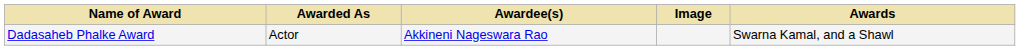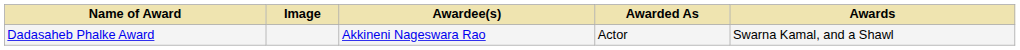 <table class="wikitable" style="width:100%;">
 <tr>
 <th style="background-color:#EFE4B0;">Name of Award</th>
+<th style="background-color:#EFE4B0;">Image</th>
+<th style="background-color:#EFE4B0;">Awardee(s)</th>
 <th style="background-color:#EFE4B0;">Awarded As</th>
-<th style="background-color:#EFE4B0;">Awardee(s)</th>
-<th style="background-color:#EFE4B0;">Image</th>
 <th style="background-color:#EFE4B0;">Awards</th>
 </tr>
 <tr style="background-color:#F4F4F4">
 <td><a href='#'>Dadasaheb Phalke Award</a></td>
+<td></td>
+<td><a href='#'>Akkineni Nageswara Rao</a></td>
 <td>Actor</td>
-<td><a href='#'>Akkineni Nageswara Rao</a></td>
-<td></td>
 <td>Swarna Kamal,   and a Shawl</td>
 </tr>
 </table>
